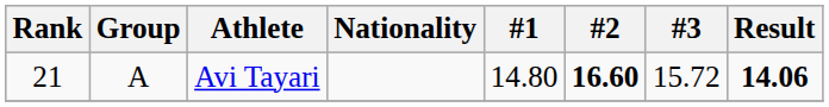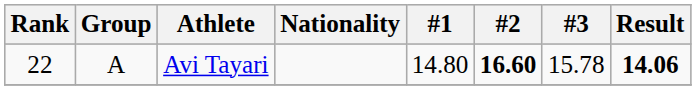 <table class="wikitable sortable" style="text-align:center">
 <tr>
 <th>Rank</th>
 <th>Group</th>
 <th>Athlete</th>
 <th>Nationality</th>
 <th>#1</th>
 <th>#2</th>
 <th>#3</th>
 <th>Result</th>
 </tr>
 <tr>
-<td>21</td>
+<td>22</td>
 <td>A</td>
 <td align=left><a href='#'>Avi Tayari</a></td>
 <td align=left></td>
 <td>14.80</td>
 <td><strong>16.60</strong></td>
-<td>15.72</td>
+<td>15.78</td>
 <td><strong>14.06</strong></td>
 </tr>
 <tr>
 </tr>
 </table>
